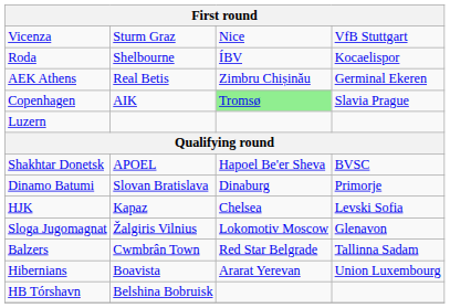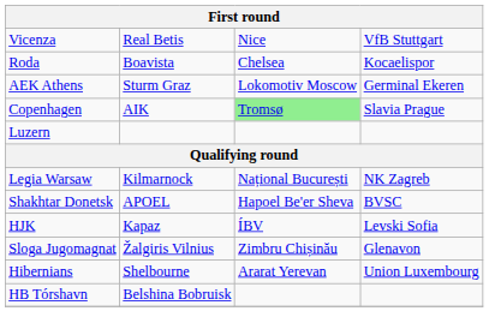 <table class="wikitable">
 <tr>
 <th colspan="4">First round</th>
 </tr>
 <tr>
 <td> <a href='#'>Vicenza</a></td>
-<td> <a href='#'>Sturm Graz</a></td>
+<td> <a href='#'>Real Betis</a></td>
 <td> <a href='#'>Nice</a></td>
 <td> <a href='#'>VfB Stuttgart</a></td>
 </tr>
 <tr>
 <td> <a href='#'>Roda</a></td>
-<td> <a href='#'>Shelbourne</a></td>
-<td> <a href='#'>ÍBV</a></td>
+<td> <a href='#'>Boavista</a></td>
+<td> <a href='#'>Chelsea</a></td>
 <td> <a href='#'>Kocaelispor</a></td>
 </tr>
 <tr>
 <td> <a href='#'>AEK Athens</a></td>
-<td> <a href='#'>Real Betis</a></td>
-<td> <a href='#'>Zimbru Chișinău</a></td>
+<td> <a href='#'>Sturm Graz</a></td>
+<td> <a href='#'>Lokomotiv Moscow</a></td>
 <td> <a href='#'>Germinal Ekeren</a></td>
 </tr>
 <tr>
 <td> <a href='#'>Copenhagen</a></td>
 <td> <a href='#'>AIK</a></td>
 <td style="background: lightgreen;"> <a href='#'>Tromsø</a></td>
 <td> <a href='#'>Slavia Prague</a></td>
 </tr>
 <tr>
 <td> <a href='#'>Luzern</a></td>
 <td></td>
 <td></td>
 <td></td>
 </tr>
 <tr>
 <th colspan="4">Qualifying round</th>
 </tr>
 <tr>
+<td> <a href='#'>Legia Warsaw</a></td>
+<td> <a href='#'>Kilmarnock</a></td>
+<td> <a href='#'>Național București</a></td>
+<td> <a href='#'>NK Zagreb</a></td>
+</tr>
+<tr>
 <td> <a href='#'>Shakhtar Donetsk</a></td>
 <td> <a href='#'>APOEL</a></td>
 <td> <a href='#'>Hapoel Be'er Sheva</a></td>
 <td> <a href='#'>BVSC</a></td>
 </tr>
 <tr>
-<td> <a href='#'>Dinamo Batumi</a></td>
-<td> <a href='#'>Slovan Bratislava</a></td>
-<td> <a href='#'>Dinaburg</a></td>
-<td> <a href='#'>Primorje</a></td>
-</tr>
-<tr>
 <td> <a href='#'>HJK</a></td>
 <td> <a href='#'>Kapaz</a></td>
-<td> <a href='#'>Chelsea</a></td>
+<td> <a href='#'>ÍBV</a></td>
 <td> <a href='#'>Levski Sofia</a></td>
 </tr>
 <tr>
 <td> <a href='#'>Sloga Jugomagnat</a></td>
 <td> <a href='#'>Žalgiris Vilnius</a></td>
-<td> <a href='#'>Lokomotiv Moscow</a></td>
+<td> <a href='#'>Zimbru Chișinău</a></td>
 <td> <a href='#'>Glenavon</a></td>
 </tr>
 <tr>
-<td> <a href='#'>Balzers</a></td>
-<td> <a href='#'>Cwmbrân Town</a></td>
-<td> <a href='#'>Red Star Belgrade</a></td>
-<td> <a href='#'>Tallinna Sadam</a></td>
-</tr>
-<tr>
 <td> <a href='#'>Hibernians</a></td>
-<td> <a href='#'>Boavista</a></td>
+<td> <a href='#'>Shelbourne</a></td>
 <td> <a href='#'>Ararat Yerevan</a></td>
 <td> <a href='#'>Union Luxembourg</a></td>
 </tr>
 <tr>
 <td> <a href='#'>HB Tórshavn</a></td>
 <td> <a href='#'>Belshina Bobruisk</a></td>
 <td></td>
 <td></td>
 </tr>
 <tr>
 </tr>
 </table>
